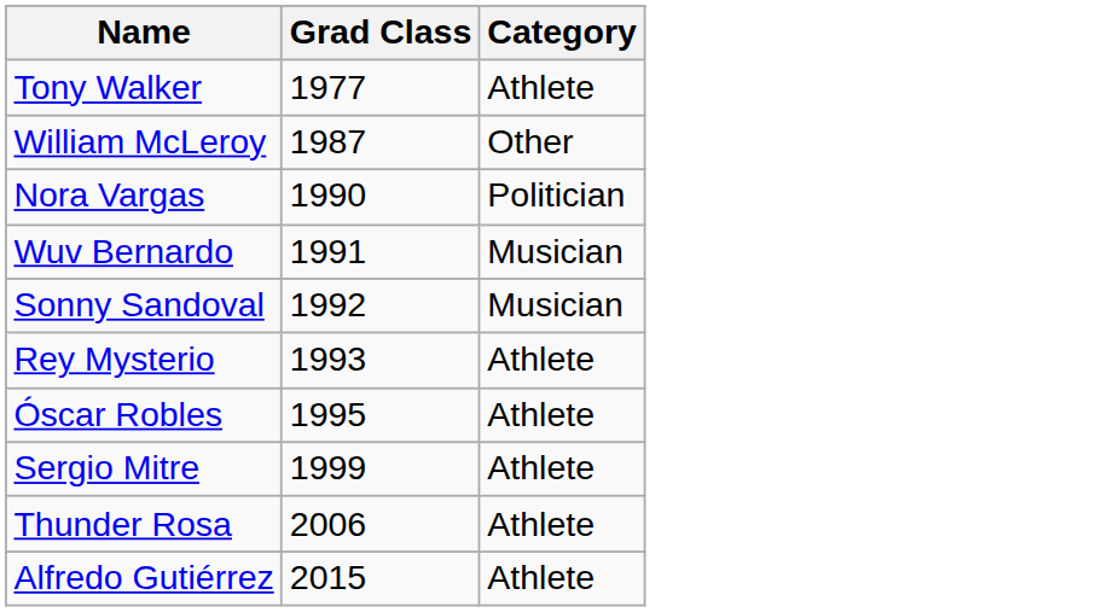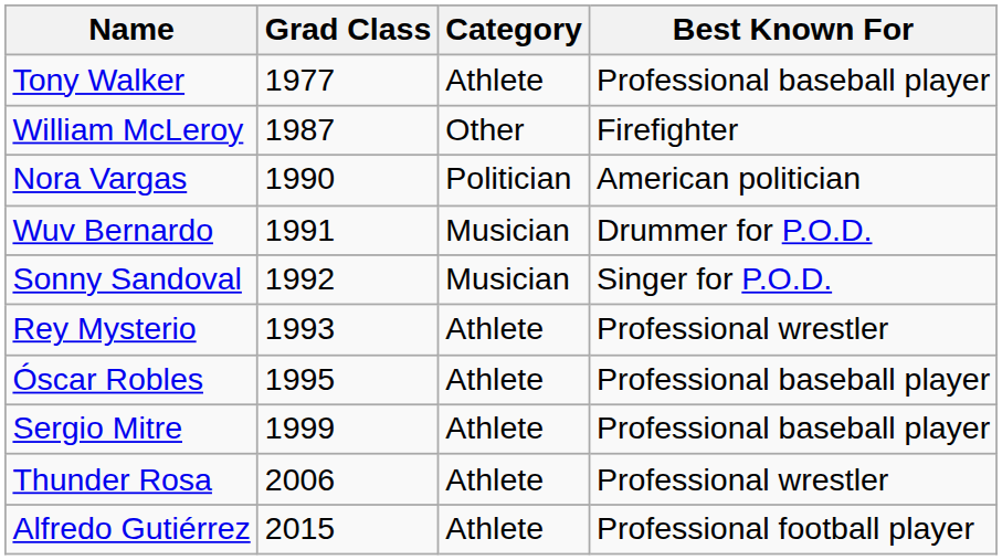 <table class="wikitable sortable plainrowheaders">
 <tr>
 <th scope="col">Name</th>
 <th scope="col">Grad Class</th>
 <th scope="col">Category</th>
+<th scope="col">Best Known For</th>
 </tr>
 <tr>
 <td><a href='#'>Tony Walker</a></td>
 <td>1977</td>
 <td>Athlete</td>
+<td>Professional baseball player</td>
 </tr>
 <tr>
 <td><a href='#'>William McLeroy</a></td>
 <td>1987</td>
 <td>Other</td>
+<td>Firefighter</td>
 </tr>
 <tr>
 <td><a href='#'>Nora Vargas</a></td>
 <td>1990</td>
 <td>Politician</td>
+<td>American politician</td>
 </tr>
 <tr>
 <td><a href='#'>Wuv Bernardo</a></td>
 <td>1991</td>
 <td>Musician</td>
+<td>Drummer for <a href='#'>P.O.D.</a></td>
 </tr>
 <tr>
 <td><a href='#'>Sonny Sandoval</a></td>
 <td>1992</td>
 <td>Musician</td>
+<td>Singer for <a href='#'>P.O.D.</a></td>
 </tr>
 <tr>
 <td><a href='#'>Rey Mysterio</a></td>
 <td>1993</td>
 <td>Athlete</td>
+<td>Professional wrestler</td>
 </tr>
 <tr>
 <td><a href='#'>Óscar Robles</a></td>
 <td>1995</td>
 <td>Athlete</td>
+<td>Professional baseball player</td>
 </tr>
 <tr>
 <td><a href='#'>Sergio Mitre</a></td>
 <td>1999</td>
 <td>Athlete</td>
+<td>Professional baseball player</td>
 </tr>
 <tr>
 <td><a href='#'>Thunder Rosa</a></td>
 <td>2006</td>
 <td>Athlete</td>
+<td>Professional wrestler</td>
 </tr>
 <tr>
 <td><a href='#'>Alfredo Gutiérrez</a></td>
 <td>2015</td>
 <td>Athlete</td>
+<td>Professional football player</td>
 </tr>
 </table>
